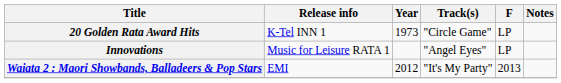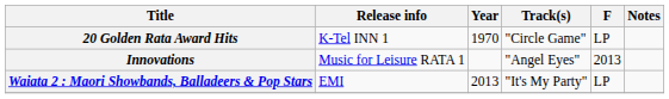 <table class="wikitable plainrowheaders sortable">
 <tr>
 <th scope="col">Title</th>
 <th scope="col">Release info</th>
 <th scope="col">Year</th>
 <th scope="col">Track(s)</th>
 <th scope="col">F</th>
 <th scope="col" class="unsortable">Notes</th>
 </tr>
 <tr>
 <th scope="row"><em>20 Golden Rata Award Hits</em></th>
 <td><a href='#'>K-Tel</a> INN 1</td>
-<td>1973</td>
+<td>1970</td>
 <td>"Circle Game"</td>
 <td>LP</td>
 <td></td>
 </tr>
 <tr>
 <th scope="row"><em> Innovations</em></th>
 <td><a href='#'>Music for Leisure</a> RATA 1</td>
 <td></td>
 <td>"Angel Eyes"</td>
-<td>LP</td>
+<td>2013</td>
 <td></td>
 </tr>
 <tr>
 <th scope="row"><em><a href='#'>Waiata 2 : Maori Showbands, Balladeers & Pop Stars</a></em></th>
 <td><a href='#'>EMI</a></td>
-<td>2012</td>
+<td>2013</td>
 <td>"It's My Party"</td>
-<td>2013</td>
+<td>LP</td>
 <td></td>
 </tr>
 <tr>
 </tr>
 </table>
